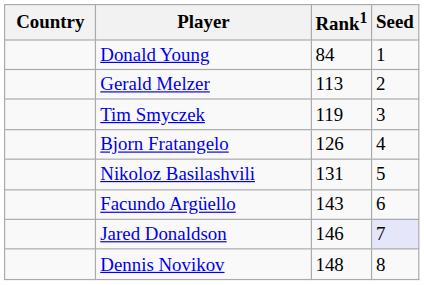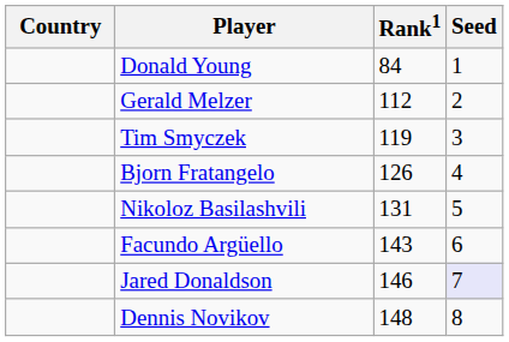 <table class="sortable wikitable">
 <tr>
 <th width="70">Country</th>
 <th width="175">Player</th>
 <th>Rank<sup>1</sup></th>
 <th>Seed</th>
 </tr>
 <tr>
 <td></td>
 <td><a href='#'>Donald Young</a></td>
 <td>84</td>
 <td>1</td>
 </tr>
 <tr>
 <td></td>
 <td><a href='#'>Gerald Melzer</a></td>
-<td>113</td>
+<td>112</td>
 <td>2</td>
 </tr>
 <tr>
 <td></td>
 <td><a href='#'>Tim Smyczek</a></td>
 <td>119</td>
 <td>3</td>
 </tr>
 <tr>
 <td></td>
 <td><a href='#'>Bjorn Fratangelo</a></td>
 <td>126</td>
 <td>4</td>
 </tr>
 <tr>
 <td></td>
 <td><a href='#'>Nikoloz Basilashvili</a></td>
 <td>131</td>
 <td>5</td>
 </tr>
 <tr>
 <td></td>
 <td><a href='#'>Facundo Argüello</a></td>
 <td>143</td>
 <td>6</td>
 </tr>
 <tr>
 <td></td>
 <td><a href='#'>Jared Donaldson</a></td>
 <td>146</td>
 <td style="background: lavender;">7</td>
 </tr>
 <tr>
 <td></td>
 <td><a href='#'>Dennis Novikov</a></td>
 <td>148</td>
 <td>8</td>
 </tr>
 </table>
